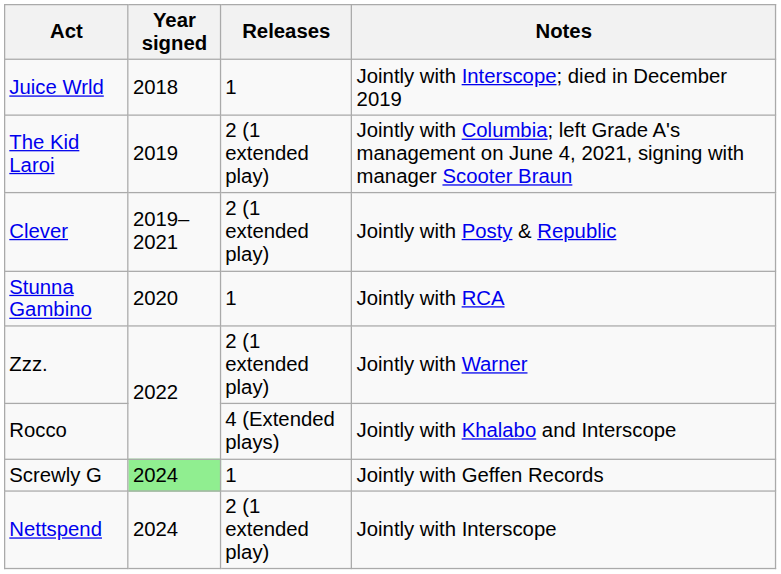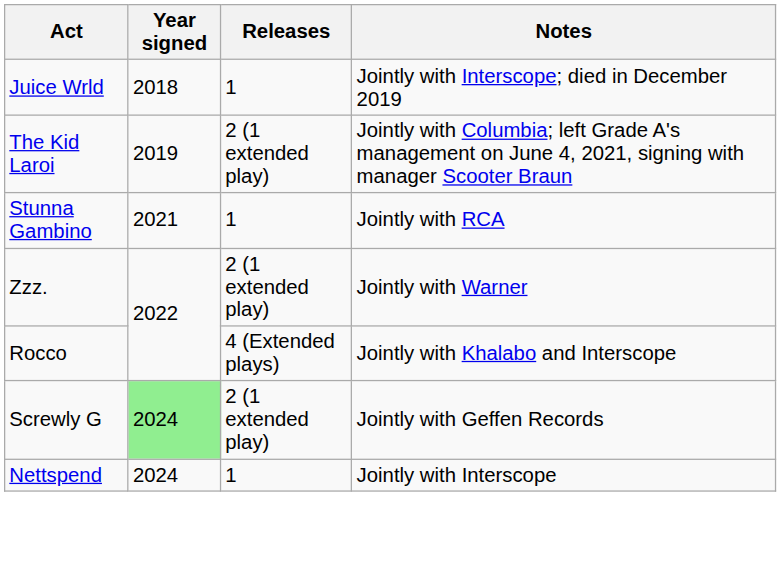 <table class="wikitable sortable">
 <tr>
 <th>Act</th>
 <th>Year signed</th>
 <th>Releases</th>
 <th>Notes</th>
 </tr>
 <tr>
 <td><a href='#'>Juice Wrld</a></td>
 <td>2018</td>
 <td>1</td>
 <td>Jointly with <a href='#'>Interscope</a>; died in December 2019</td>
 </tr>
 <tr>
 <td><a href='#'>The Kid Laroi</a></td>
 <td>2019</td>
 <td>2 (1 extended play)</td>
 <td>Jointly with <a href='#'>Columbia</a>; left Grade A's management on June 4, 2021, signing with manager <a href='#'>Scooter Braun</a></td>
 </tr>
 <tr>
-<td><a href='#'>Clever</a></td>
-<td>2019–2021</td>
-<td>2 (1 extended play)</td>
-<td>Jointly with <a href='#'>Posty</a> & <a href='#'>Republic</a></td>
-</tr>
-<tr>
 <td><a href='#'>Stunna Gambino</a></td>
-<td>2020</td>
+<td>2021</td>
 <td>1</td>
 <td>Jointly with <a href='#'>RCA</a></td>
 </tr>
 <tr>
 <td>Zzz.</td>
 <td rowspan="2">2022</td>
 <td>2 (1 extended play)</td>
 <td>Jointly with <a href='#'>Warner</a></td>
 </tr>
 <tr>
 <td>Rocco</td>
 <td>4 (Extended plays)</td>
 <td>Jointly with <a href='#'>Khalabo</a> and Interscope</td>
 </tr>
 <tr>
 <td>Screwly G</td>
 <td style="background: lightgreen;">2024</td>
-<td>1</td>
+<td>2 (1 extended play)</td>
 <td>Jointly with Geffen Records</td>
 </tr>
 <tr>
 <td><a href='#'>Nettspend</a></td>
 <td>2024</td>
-<td>2 (1 extended play)</td>
+<td>1</td>
 <td>Jointly with Interscope</td>
 </tr>
 </table>
